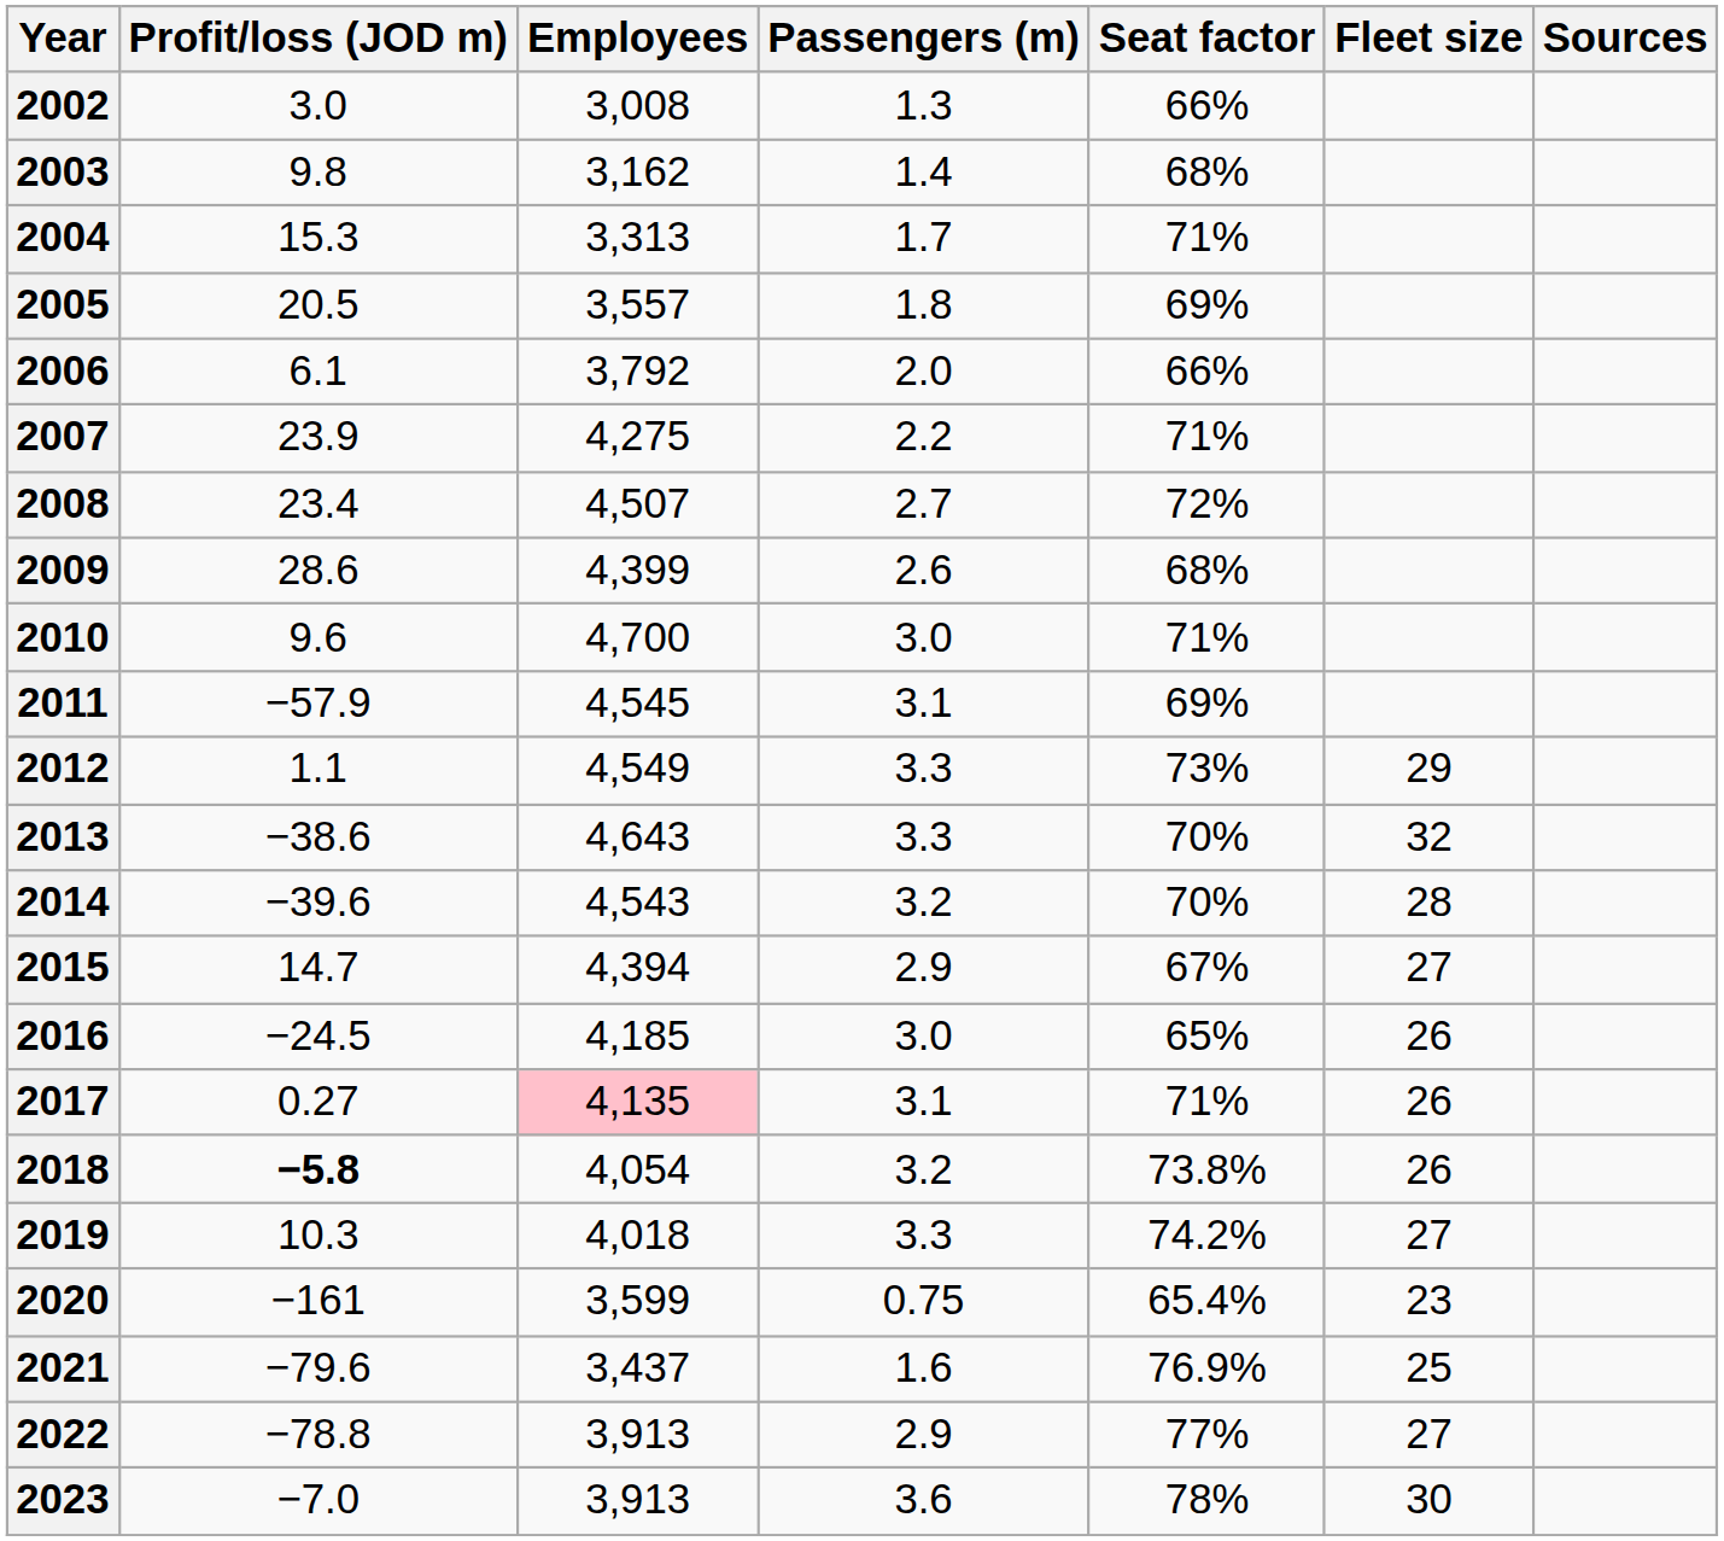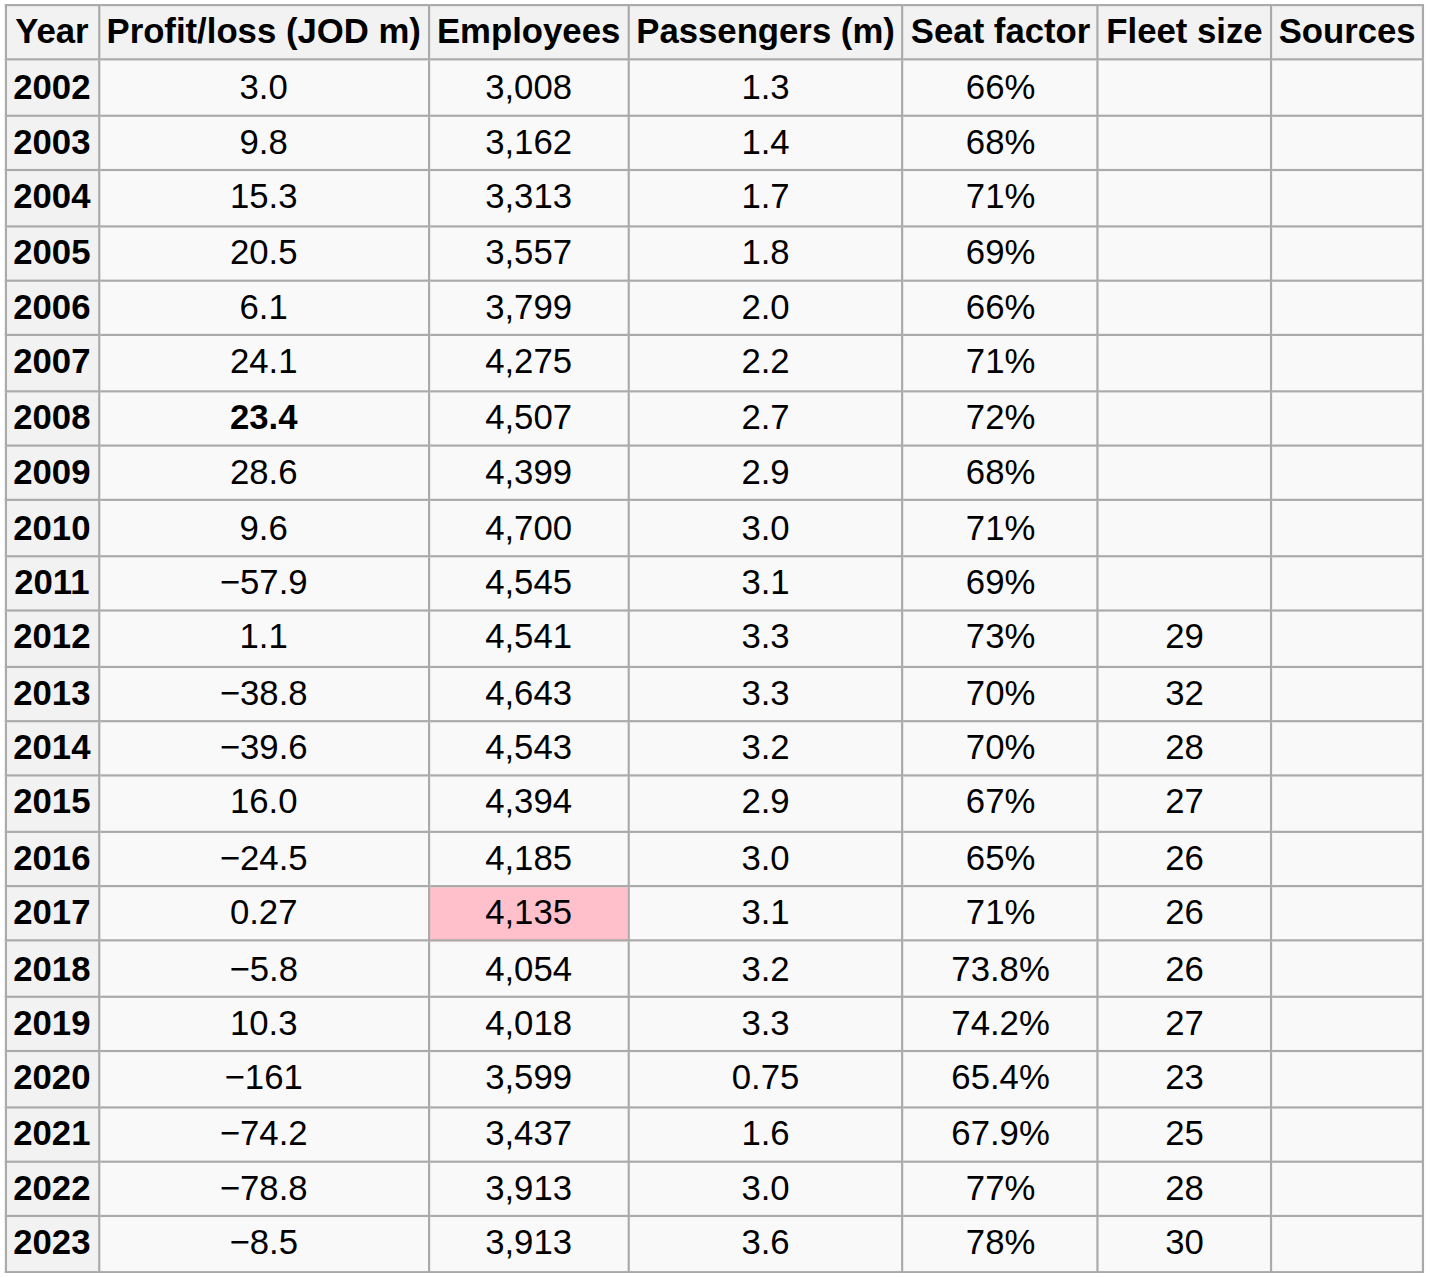 <table class="wikitable sortable" style="margin:1em auto;text-align:center">
 <tr>
 <th>Year</th>
 <th>Profit/loss (JOD m)</th>
 <th>Employees</th>
 <th>Passengers (m)</th>
 <th>Seat factor</th>
 <th>Fleet size</th>
 <th>Sources</th>
 </tr>
 <tr>
 <th>2002</th>
 <td>3.0</td>
 <td>3,008</td>
 <td>1.3</td>
 <td>66%</td>
 <td></td>
 <td></td>
 </tr>
 <tr>
 <th>2003</th>
 <td>9.8</td>
 <td>3,162</td>
 <td>1.4</td>
 <td>68%</td>
 <td></td>
 <td></td>
 </tr>
 <tr>
 <th>2004</th>
 <td>15.3</td>
 <td>3,313</td>
 <td>1.7</td>
 <td>71%</td>
 <td></td>
 <td></td>
 </tr>
 <tr>
 <th>2005</th>
 <td>20.5</td>
 <td>3,557</td>
 <td>1.8</td>
 <td>69%</td>
 <td></td>
 <td></td>
 </tr>
 <tr>
 <th>2006</th>
 <td>6.1</td>
-<td>3,792</td>
+<td>3,799</td>
 <td>2.0</td>
 <td>66%</td>
 <td></td>
 <td></td>
 </tr>
 <tr>
 <th>2007</th>
-<td>23.9</td>
+<td>24.1</td>
 <td>4,275</td>
 <td>2.2</td>
 <td>71%</td>
 <td></td>
 <td></td>
 </tr>
 <tr>
 <th>2008</th>
-<td>23.4</td>
+<td><strong>23.4</strong></td>
 <td>4,507</td>
 <td>2.7</td>
 <td>72%</td>
 <td></td>
 <td></td>
 </tr>
 <tr>
 <th>2009</th>
 <td>28.6</td>
 <td>4,399</td>
-<td>2.6</td>
+<td>2.9</td>
 <td>68%</td>
 <td></td>
 <td></td>
 </tr>
 <tr>
 <th>2010</th>
 <td>9.6</td>
 <td>4,700</td>
 <td>3.0</td>
 <td>71%</td>
 <td></td>
 <td></td>
 </tr>
 <tr>
 <th>2011</th>
 <td><span>−57.9</span></td>
 <td>4,545</td>
 <td>3.1</td>
 <td>69%</td>
 <td></td>
 <td></td>
 </tr>
 <tr>
 <th>2012</th>
 <td>1.1</td>
-<td>4,549</td>
+<td>4,541</td>
 <td>3.3</td>
 <td>73%</td>
 <td>29</td>
 <td></td>
 </tr>
 <tr>
 <th>2013</th>
-<td><span>−38.6</span></td>
+<td><span>−38.8</span></td>
 <td>4,643</td>
 <td>3.3</td>
 <td>70%</td>
 <td>32</td>
 <td></td>
 </tr>
 <tr>
 <th>2014</th>
 <td><span>−39.6</span></td>
 <td>4,543</td>
 <td>3.2</td>
 <td>70%</td>
 <td>28</td>
 <td></td>
 </tr>
 <tr>
 <th>2015</th>
-<td>14.7</td>
+<td>16.0</td>
 <td>4,394</td>
 <td>2.9</td>
 <td>67%</td>
 <td>27</td>
 <td></td>
 </tr>
 <tr>
 <th>2016</th>
 <td><span>−24.5</span></td>
 <td>4,185</td>
 <td>3.0</td>
 <td>65%</td>
 <td>26</td>
 <td></td>
 </tr>
 <tr>
 <th>2017</th>
 <td>0.27</td>
 <td style="background: pink;">4,135</td>
 <td>3.1</td>
 <td>71%</td>
 <td>26</td>
 <td></td>
 </tr>
 <tr>
 <th>2018</th>
-<td><strong><span>−5.8</span></strong></td>
+<td><span>−5.8</span></td>
 <td>4,054</td>
 <td>3.2</td>
 <td>73.8%</td>
 <td>26</td>
 <td></td>
 </tr>
 <tr>
 <th>2019</th>
 <td>10.3</td>
 <td>4,018</td>
 <td>3.3</td>
 <td>74.2%</td>
 <td>27</td>
 <td></td>
 </tr>
 <tr>
 <th>2020</th>
 <td><span>−161</span></td>
 <td>3,599</td>
 <td>0.75</td>
 <td>65.4%</td>
 <td>23</td>
 <td></td>
 </tr>
 <tr>
 <th>2021</th>
-<td><span>−79.6</span></td>
+<td><span>−74.2</span></td>
 <td>3,437</td>
 <td>1.6</td>
-<td>76.9%</td>
+<td>67.9%</td>
 <td>25</td>
 <td></td>
 </tr>
 <tr>
 <th>2022</th>
 <td><span>−78.8</span></td>
 <td>3,913</td>
-<td>2.9</td>
+<td>3.0</td>
 <td>77%</td>
-<td>27</td>
+<td>28</td>
 <td></td>
 </tr>
 <tr>
 <th>2023</th>
-<td><span>−7.0</span></td>
+<td><span>−8.5</span></td>
 <td>3,913</td>
 <td>3.6</td>
 <td>78%</td>
 <td>30</td>
 <td></td>
 </tr>
 <tr>
 </tr>
 </table>
